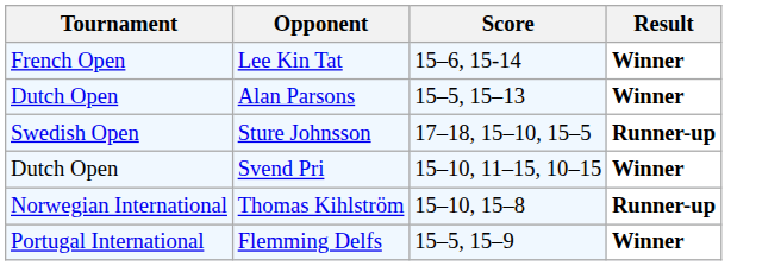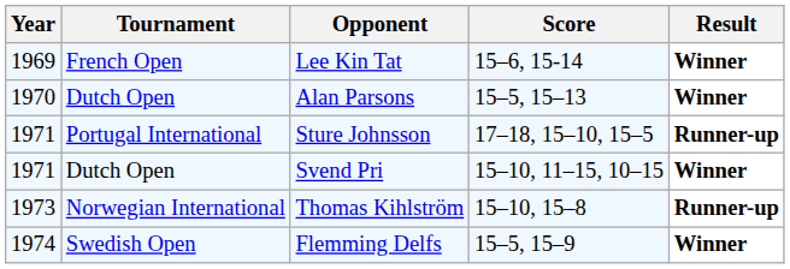 <table class="sortable wikitable" style="font-size: 90%;">
 <tr>
+<th>Year</th>
 <th>Tournament</th>
 <th>Opponent</th>
 <th>Score</th>
 <th>Result</th>
 </tr>
 <tr style="background:#f0f8ff;">
+<td align="center">1969</td>
 <td align="left"><a href='#'>French Open</a></td>
 <td align="left"> <a href='#'>Lee Kin Tat</a></td>
 <td align="left">15–6, 15-14</td>
 <td style="text-align:left; background:white"> <strong>Winner</strong></td>
 </tr>
 <tr style="background:#f0f8ff;">
+<td align="center">1970</td>
 <td align="left"><a href='#'>Dutch Open</a></td>
 <td align="left"> <a href='#'>Alan Parsons</a></td>
 <td align="left">15–5, 15–13</td>
 <td style="text-align:left; background:white"> <strong>Winner</strong></td>
 </tr>
 <tr style="background:#f0f8ff;">
-<td align="left"><a href='#'>Swedish Open</a></td>
+<td align="center">1971</td>
+<td align="left"><a href='#'>Portugal International</a></td>
 <td align="left"> <a href='#'>Sture Johnsson</a></td>
 <td align="left">17–18, 15–10, 15–5</td>
 <td style="text-align:left; background:white"> <strong>Runner-up</strong></td>
 </tr>
 <tr style="background:#f0f8ff;">
+<td align="center">1971</td>
 <td align="left">Dutch Open</td>
 <td align="left"> <a href='#'>Svend Pri</a></td>
 <td align="left">15–10, 11–15, 10–15</td>
 <td style="text-align:left; background:white"> <strong>Winner</strong></td>
 </tr>
 <tr style="background:#f0f8ff;">
+<td align="center">1973</td>
 <td align="left"><a href='#'>Norwegian International</a></td>
 <td align="left"> <a href='#'>Thomas Kihlström</a></td>
 <td align="left">15–10, 15–8</td>
 <td style="text-align:left; background:white"> <strong>Runner-up</strong></td>
 </tr>
 <tr style="background:#f0f8ff;">
-<td align="left"><a href='#'>Portugal International</a></td>
+<td align="center">1974</td>
+<td align="left"><a href='#'>Swedish Open</a></td>
 <td align="left"> <a href='#'>Flemming Delfs</a></td>
 <td align="left">15–5, 15–9</td>
 <td style="text-align:left; background:white"> <strong>Winner</strong></td>
 </tr>
 </table>
